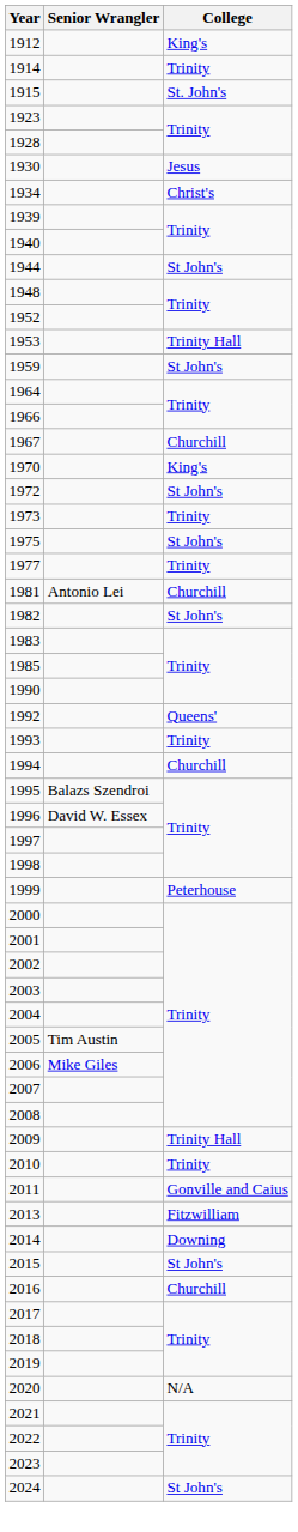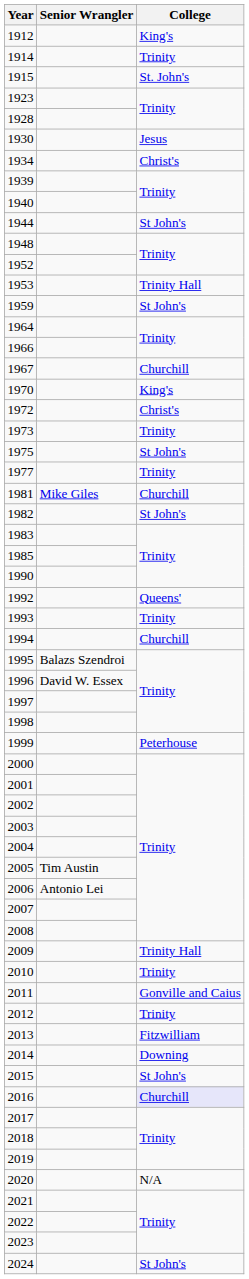 <table class="wikitable sortable">
 <tr>
 <th>Year</th>
 <th>Senior Wrangler</th>
 <th>College</th>
 </tr>
 <tr>
 <td>1912</td>
 <td></td>
 <td><a href='#'>King's</a></td>
 </tr>
 <tr>
 <td>1914</td>
 <td></td>
 <td><a href='#'>Trinity</a></td>
 </tr>
 <tr>
 <td>1915</td>
 <td></td>
 <td><a href='#'>St. John's</a></td>
 </tr>
 <tr>
 <td>1923</td>
 <td></td>
 <td rowspan="2"><a href='#'>Trinity</a></td>
 </tr>
 <tr>
 <td>1928</td>
 <td></td>
 </tr>
 <tr>
 <td>1930</td>
 <td></td>
 <td><a href='#'>Jesus</a></td>
 </tr>
 <tr>
 <td>1934</td>
 <td></td>
 <td><a href='#'>Christ's</a></td>
 </tr>
 <tr>
 <td>1939</td>
 <td></td>
 <td rowspan="2"><a href='#'>Trinity</a></td>
 </tr>
 <tr>
 <td>1940</td>
 <td></td>
 </tr>
 <tr>
 <td>1944</td>
 <td></td>
 <td><a href='#'>St John's</a></td>
 </tr>
 <tr>
 <td>1948</td>
 <td></td>
 <td rowspan="2"><a href='#'>Trinity</a></td>
 </tr>
 <tr>
 <td>1952</td>
 <td></td>
 </tr>
 <tr>
 <td>1953</td>
 <td></td>
 <td><a href='#'>Trinity Hall</a></td>
 </tr>
 <tr>
 <td>1959</td>
 <td></td>
 <td><a href='#'>St John's</a></td>
 </tr>
 <tr>
 <td>1964</td>
 <td></td>
 <td rowspan="2"><a href='#'>Trinity</a></td>
 </tr>
 <tr>
 <td>1966</td>
 <td></td>
 </tr>
 <tr>
 <td>1967</td>
 <td></td>
 <td><a href='#'>Churchill</a></td>
 </tr>
 <tr>
 <td>1970</td>
 <td></td>
 <td><a href='#'>King's</a></td>
 </tr>
 <tr>
 <td>1972</td>
 <td></td>
-<td><a href='#'>St John's</a></td>
+<td><a href='#'>Christ's</a></td>
 </tr>
 <tr>
 <td>1973</td>
 <td></td>
 <td><a href='#'>Trinity</a></td>
 </tr>
 <tr>
 <td>1975</td>
 <td></td>
 <td><a href='#'>St John's</a></td>
 </tr>
 <tr>
 <td>1977</td>
 <td></td>
 <td><a href='#'>Trinity</a></td>
 </tr>
 <tr>
 <td>1981</td>
-<td>Antonio Lei</td>
+<td><a href='#'>Mike Giles</a></td>
 <td><a href='#'>Churchill</a></td>
 </tr>
 <tr>
 <td>1982</td>
 <td></td>
 <td><a href='#'>St John's</a></td>
 </tr>
 <tr>
 <td>1983</td>
 <td></td>
 <td rowspan="3"><a href='#'>Trinity</a></td>
 </tr>
 <tr>
 <td>1985</td>
 <td></td>
 </tr>
 <tr>
 <td>1990</td>
 <td></td>
 </tr>
 <tr>
 <td>1992</td>
 <td></td>
 <td><a href='#'>Queens'</a></td>
 </tr>
 <tr>
 <td>1993</td>
 <td></td>
 <td><a href='#'>Trinity</a></td>
 </tr>
 <tr>
 <td>1994</td>
 <td></td>
 <td><a href='#'>Churchill</a></td>
 </tr>
 <tr>
 <td>1995</td>
 <td>Balazs Szendroi</td>
 <td rowspan="4"><a href='#'>Trinity</a></td>
 </tr>
 <tr>
 <td>1996</td>
 <td>David W. Essex</td>
 </tr>
 <tr>
 <td>1997</td>
 <td></td>
 </tr>
 <tr>
 <td>1998</td>
 <td></td>
 </tr>
 <tr>
 <td>1999</td>
 <td></td>
 <td><a href='#'>Peterhouse</a></td>
 </tr>
 <tr>
 <td>2000</td>
 <td></td>
 <td rowspan="9"><a href='#'>Trinity</a></td>
 </tr>
 <tr>
 <td>2001</td>
 <td></td>
 </tr>
 <tr>
 <td>2002</td>
 <td></td>
 </tr>
 <tr>
 <td>2003</td>
 <td></td>
 </tr>
 <tr>
 <td>2004</td>
 <td></td>
 </tr>
 <tr>
 <td>2005</td>
 <td>Tim Austin</td>
 </tr>
 <tr>
 <td>2006</td>
-<td><a href='#'>Mike Giles</a></td>
+<td>Antonio Lei</td>
 </tr>
 <tr>
 <td>2007</td>
 <td></td>
 </tr>
 <tr>
 <td>2008</td>
 <td></td>
 </tr>
 <tr>
 <td>2009</td>
 <td></td>
 <td><a href='#'>Trinity Hall</a></td>
 </tr>
 <tr>
 <td>2010</td>
 <td></td>
 <td><a href='#'>Trinity</a></td>
 </tr>
 <tr>
 <td>2011</td>
 <td></td>
 <td><a href='#'>Gonville and Caius</a></td>
 </tr>
 <tr>
+<td>2012</td>
+<td></td>
+<td><a href='#'>Trinity</a></td>
+</tr>
+<tr>
 <td>2013</td>
 <td></td>
 <td><a href='#'>Fitzwilliam</a></td>
 </tr>
 <tr>
 <td>2014</td>
 <td></td>
 <td><a href='#'>Downing</a></td>
 </tr>
 <tr>
 <td>2015</td>
 <td></td>
 <td><a href='#'>St John's</a></td>
 </tr>
 <tr>
 <td>2016</td>
 <td></td>
-<td><a href='#'>Churchill</a></td>
+<td style="background: lavender;"><a href='#'>Churchill</a></td>
 </tr>
 <tr>
 <td>2017</td>
 <td></td>
 <td rowspan="3"><a href='#'>Trinity</a></td>
 </tr>
 <tr>
 <td>2018</td>
 <td></td>
 </tr>
 <tr>
 <td>2019</td>
 <td></td>
 </tr>
 <tr>
 <td>2020</td>
 <td><em></em></td>
 <td>N/A</td>
 </tr>
 <tr>
 <td>2021</td>
 <td></td>
 <td rowspan="3"><a href='#'>Trinity</a></td>
 </tr>
 <tr>
 <td>2022</td>
 <td></td>
 </tr>
 <tr>
 <td>2023</td>
 <td></td>
 </tr>
 <tr>
 <td>2024</td>
 <td></td>
 <td><a href='#'>St John's</a></td>
 </tr>
 </table>
